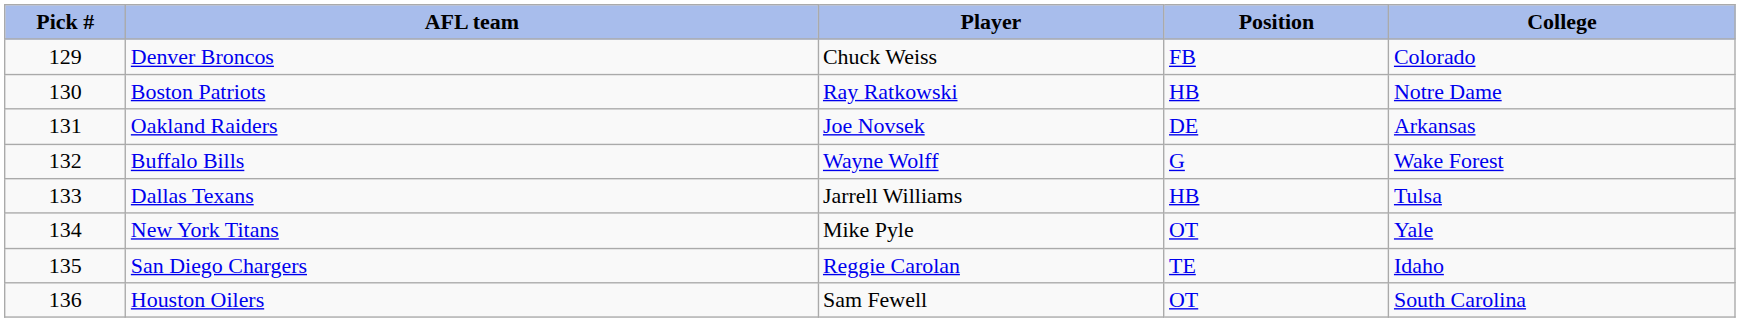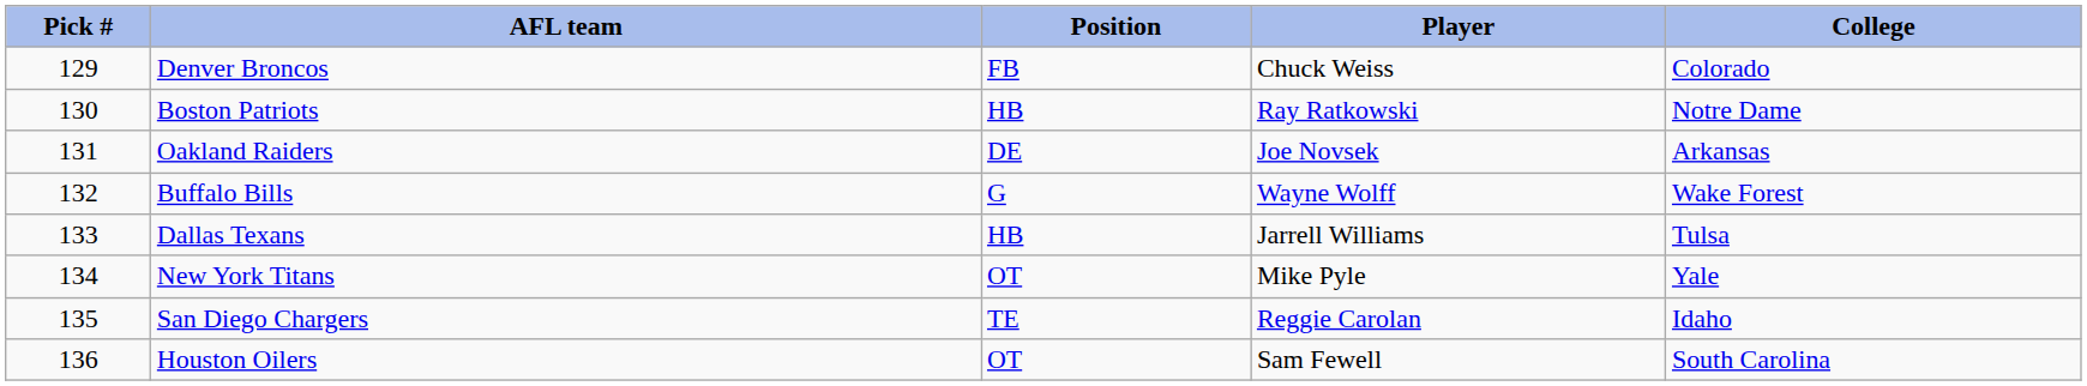 <table class="wikitable sortable sortable" style="width: 100%">
 <tr>
 <th style="background:#A8BDEC;" width=7%>Pick #</th>
 <th width=40% style="background:#A8BDEC;">AFL team</th>
+<th width=13% style="background:#A8BDEC;">Position</th>
 <th width=20% style="background:#A8BDEC;">Player</th>
-<th width=13% style="background:#A8BDEC;">Position</th>
 <th style="background:#A8BDEC;">College</th>
 </tr>
 <tr>
 <td align="center">129</td>
 <td><a href='#'>Denver Broncos</a></td>
+<td><a href='#'>FB</a></td>
 <td>Chuck Weiss</td>
-<td><a href='#'>FB</a></td>
 <td><a href='#'>Colorado</a></td>
 </tr>
 <tr>
 <td align="center">130</td>
 <td><a href='#'>Boston Patriots</a></td>
+<td><a href='#'>HB</a></td>
 <td><a href='#'>Ray Ratkowski</a></td>
-<td><a href='#'>HB</a></td>
 <td><a href='#'>Notre Dame</a></td>
 </tr>
 <tr>
 <td align="center">131</td>
 <td><a href='#'>Oakland Raiders</a></td>
+<td><a href='#'>DE</a></td>
 <td><a href='#'>Joe Novsek</a></td>
-<td><a href='#'>DE</a></td>
 <td><a href='#'>Arkansas</a></td>
 </tr>
 <tr>
 <td align="center">132</td>
 <td><a href='#'>Buffalo Bills</a></td>
+<td><a href='#'>G</a></td>
 <td><a href='#'>Wayne Wolff</a></td>
-<td><a href='#'>G</a></td>
 <td><a href='#'>Wake Forest</a></td>
 </tr>
 <tr>
 <td align="center">133</td>
 <td><a href='#'>Dallas Texans</a></td>
+<td><a href='#'>HB</a></td>
 <td>Jarrell Williams</td>
-<td><a href='#'>HB</a></td>
 <td><a href='#'>Tulsa</a></td>
 </tr>
 <tr>
 <td align="center">134</td>
 <td><a href='#'>New York Titans</a></td>
+<td><a href='#'>OT</a></td>
 <td>Mike Pyle</td>
-<td><a href='#'>OT</a></td>
 <td><a href='#'>Yale</a></td>
 </tr>
 <tr>
 <td align="center">135</td>
 <td><a href='#'>San Diego Chargers</a></td>
+<td><a href='#'>TE</a></td>
 <td><a href='#'>Reggie Carolan</a></td>
-<td><a href='#'>TE</a></td>
 <td><a href='#'>Idaho</a></td>
 </tr>
 <tr>
 <td align="center">136</td>
 <td><a href='#'>Houston Oilers</a></td>
+<td><a href='#'>OT</a></td>
 <td>Sam Fewell</td>
-<td><a href='#'>OT</a></td>
 <td><a href='#'>South Carolina</a></td>
 </tr>
 </table>
